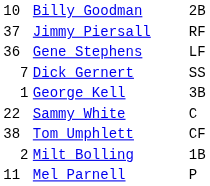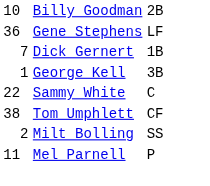 <table>
 <tr>
 <td>10</td>
 <td><a href='#'>Billy Goodman</a></td>
 <td>2B</td>
-</tr>
-<tr>
-<td>37</td>
-<td><a href='#'>Jimmy Piersall</a>    </td>
-<td>RF</td>
 </tr>
 <tr>
 <td>36</td>
 <td><a href='#'>Gene Stephens</a></td>
 <td>LF</td>
 </tr>
 <tr>
 <td>  7</td>
 <td><a href='#'>Dick Gernert</a></td>
-<td>SS</td>
+<td>1B</td>
 </tr>
 <tr>
 <td>  1</td>
 <td><a href='#'>George Kell</a></td>
 <td>3B</td>
 </tr>
 <tr>
 <td>22</td>
 <td><a href='#'>Sammy White</a></td>
 <td>C</td>
 </tr>
 <tr>
 <td>38</td>
 <td><a href='#'>Tom Umphlett</a></td>
 <td>CF</td>
 </tr>
 <tr>
 <td>  2</td>
 <td><a href='#'>Milt Bolling</a></td>
-<td>1B</td>
+<td>SS</td>
 </tr>
 <tr>
 <td>11</td>
 <td><a href='#'>Mel Parnell</a></td>
 <td>P</td>
 </tr>
 <tr>
 </tr>
 </table>
